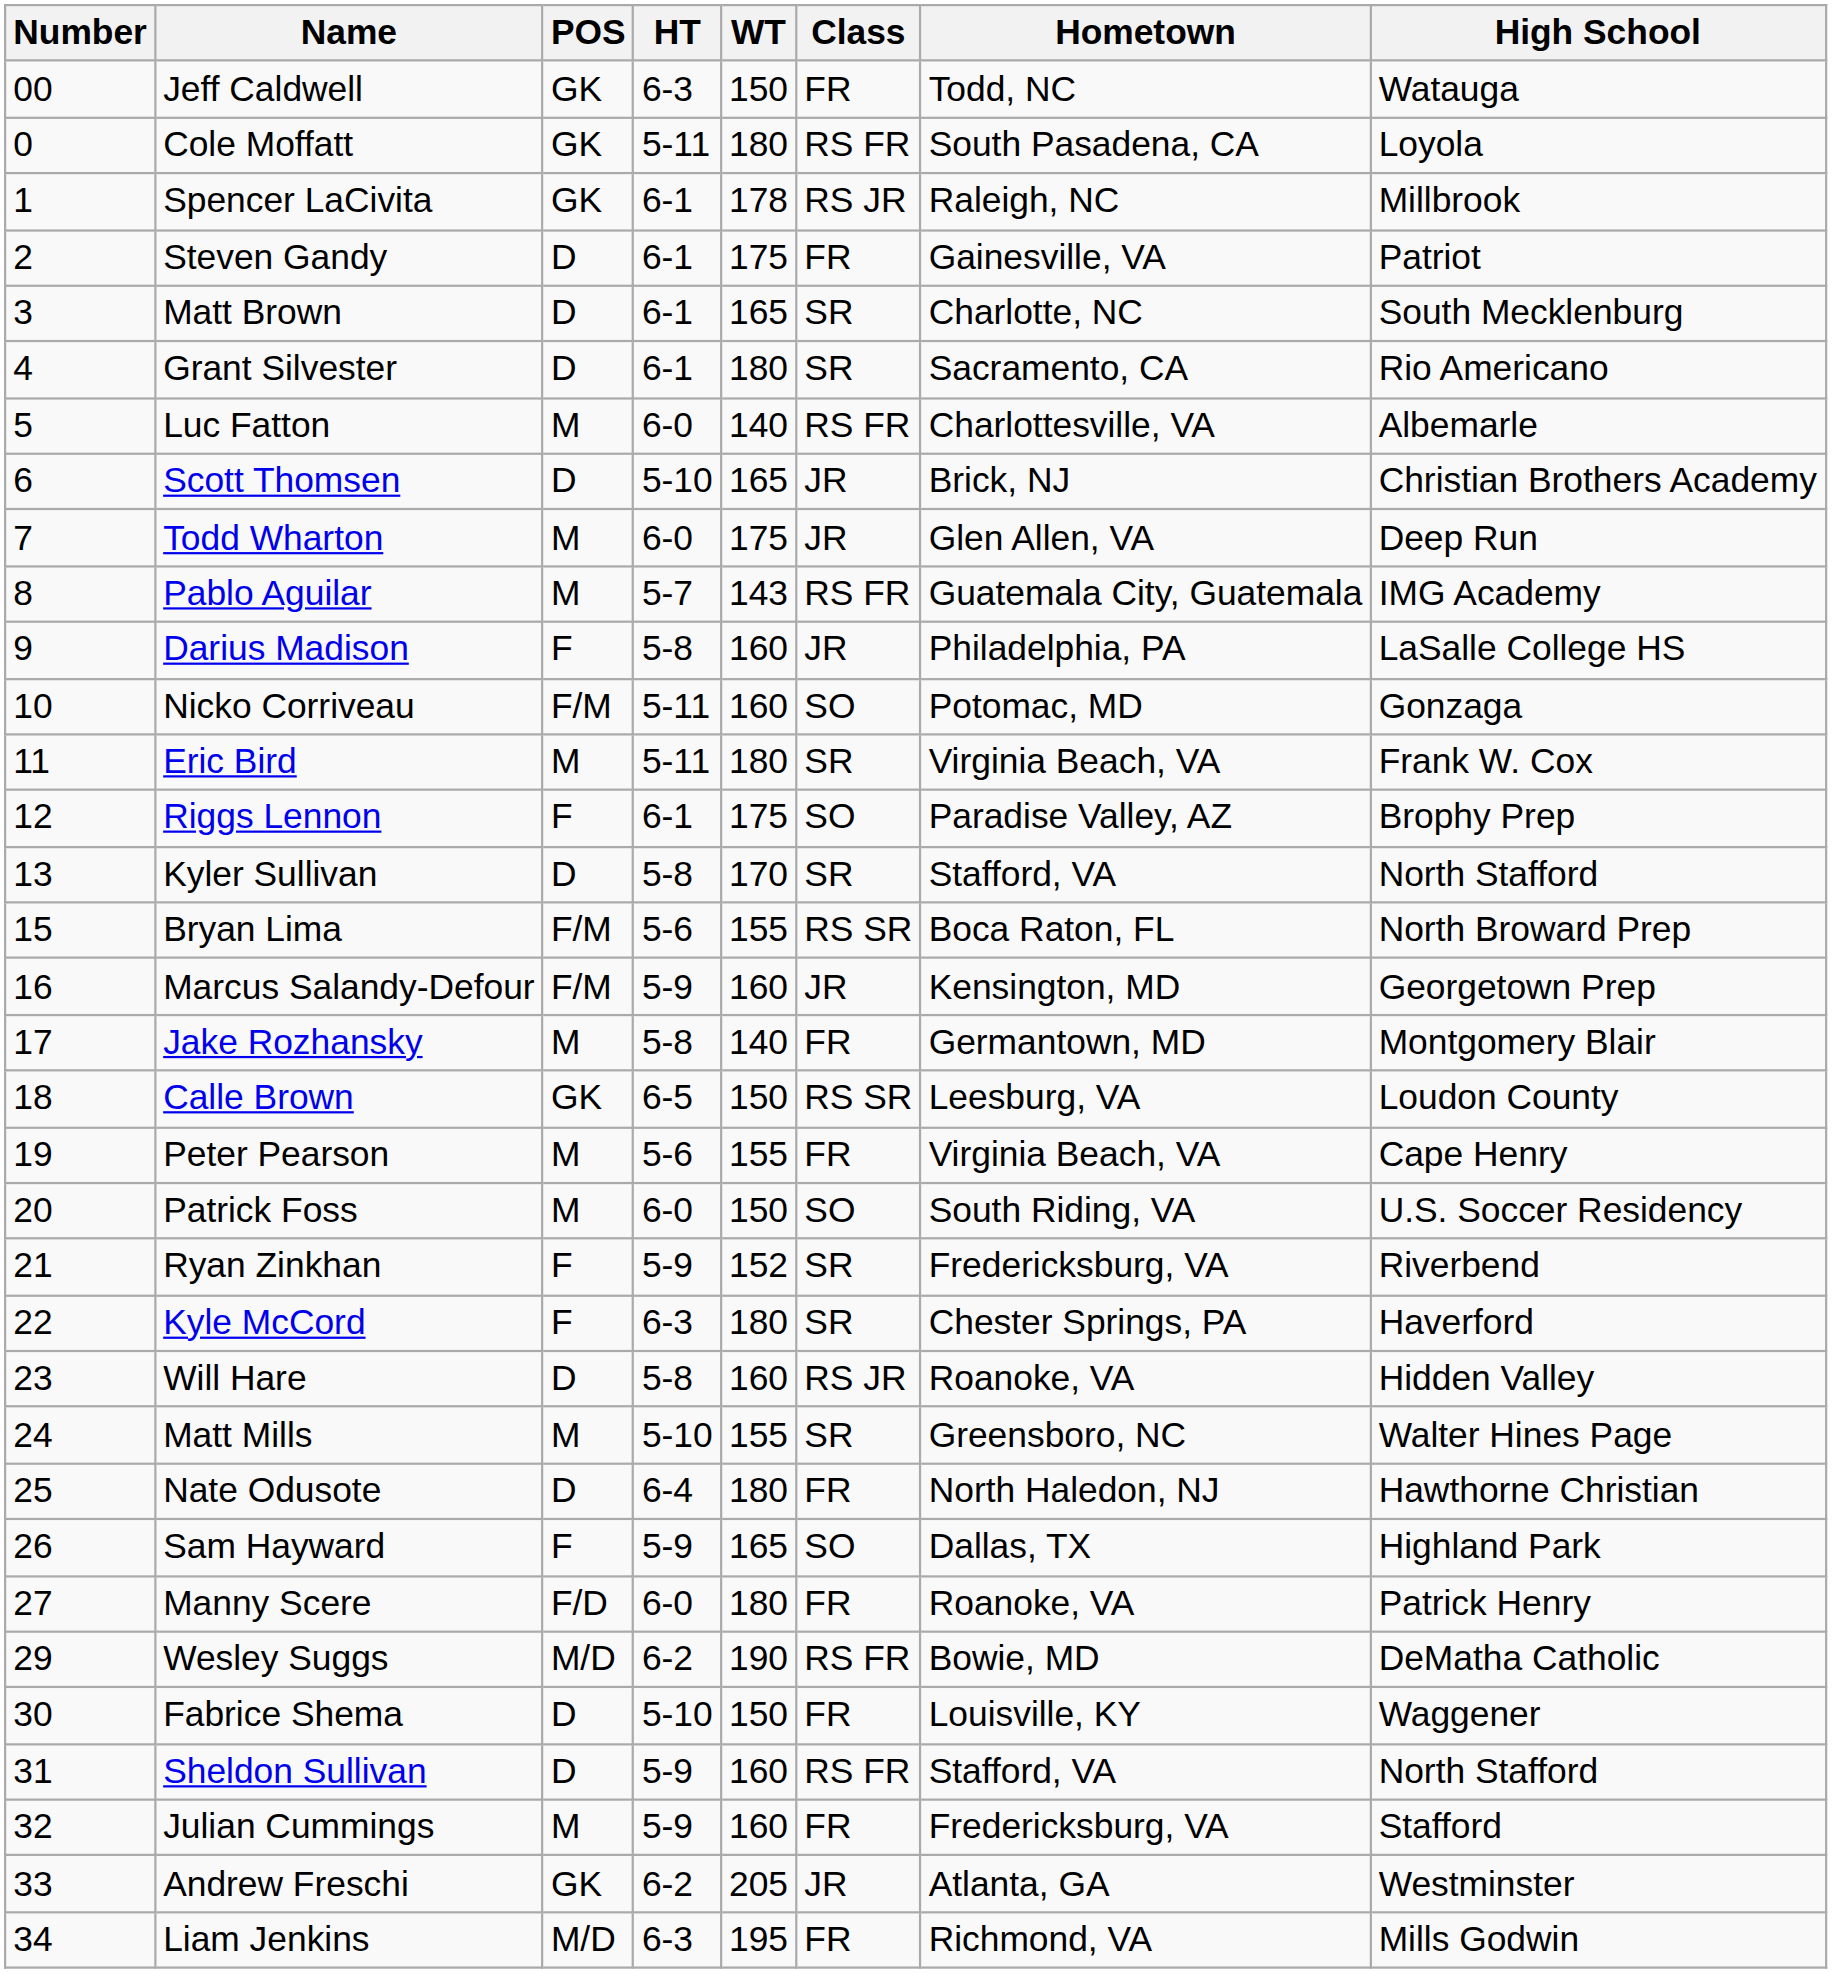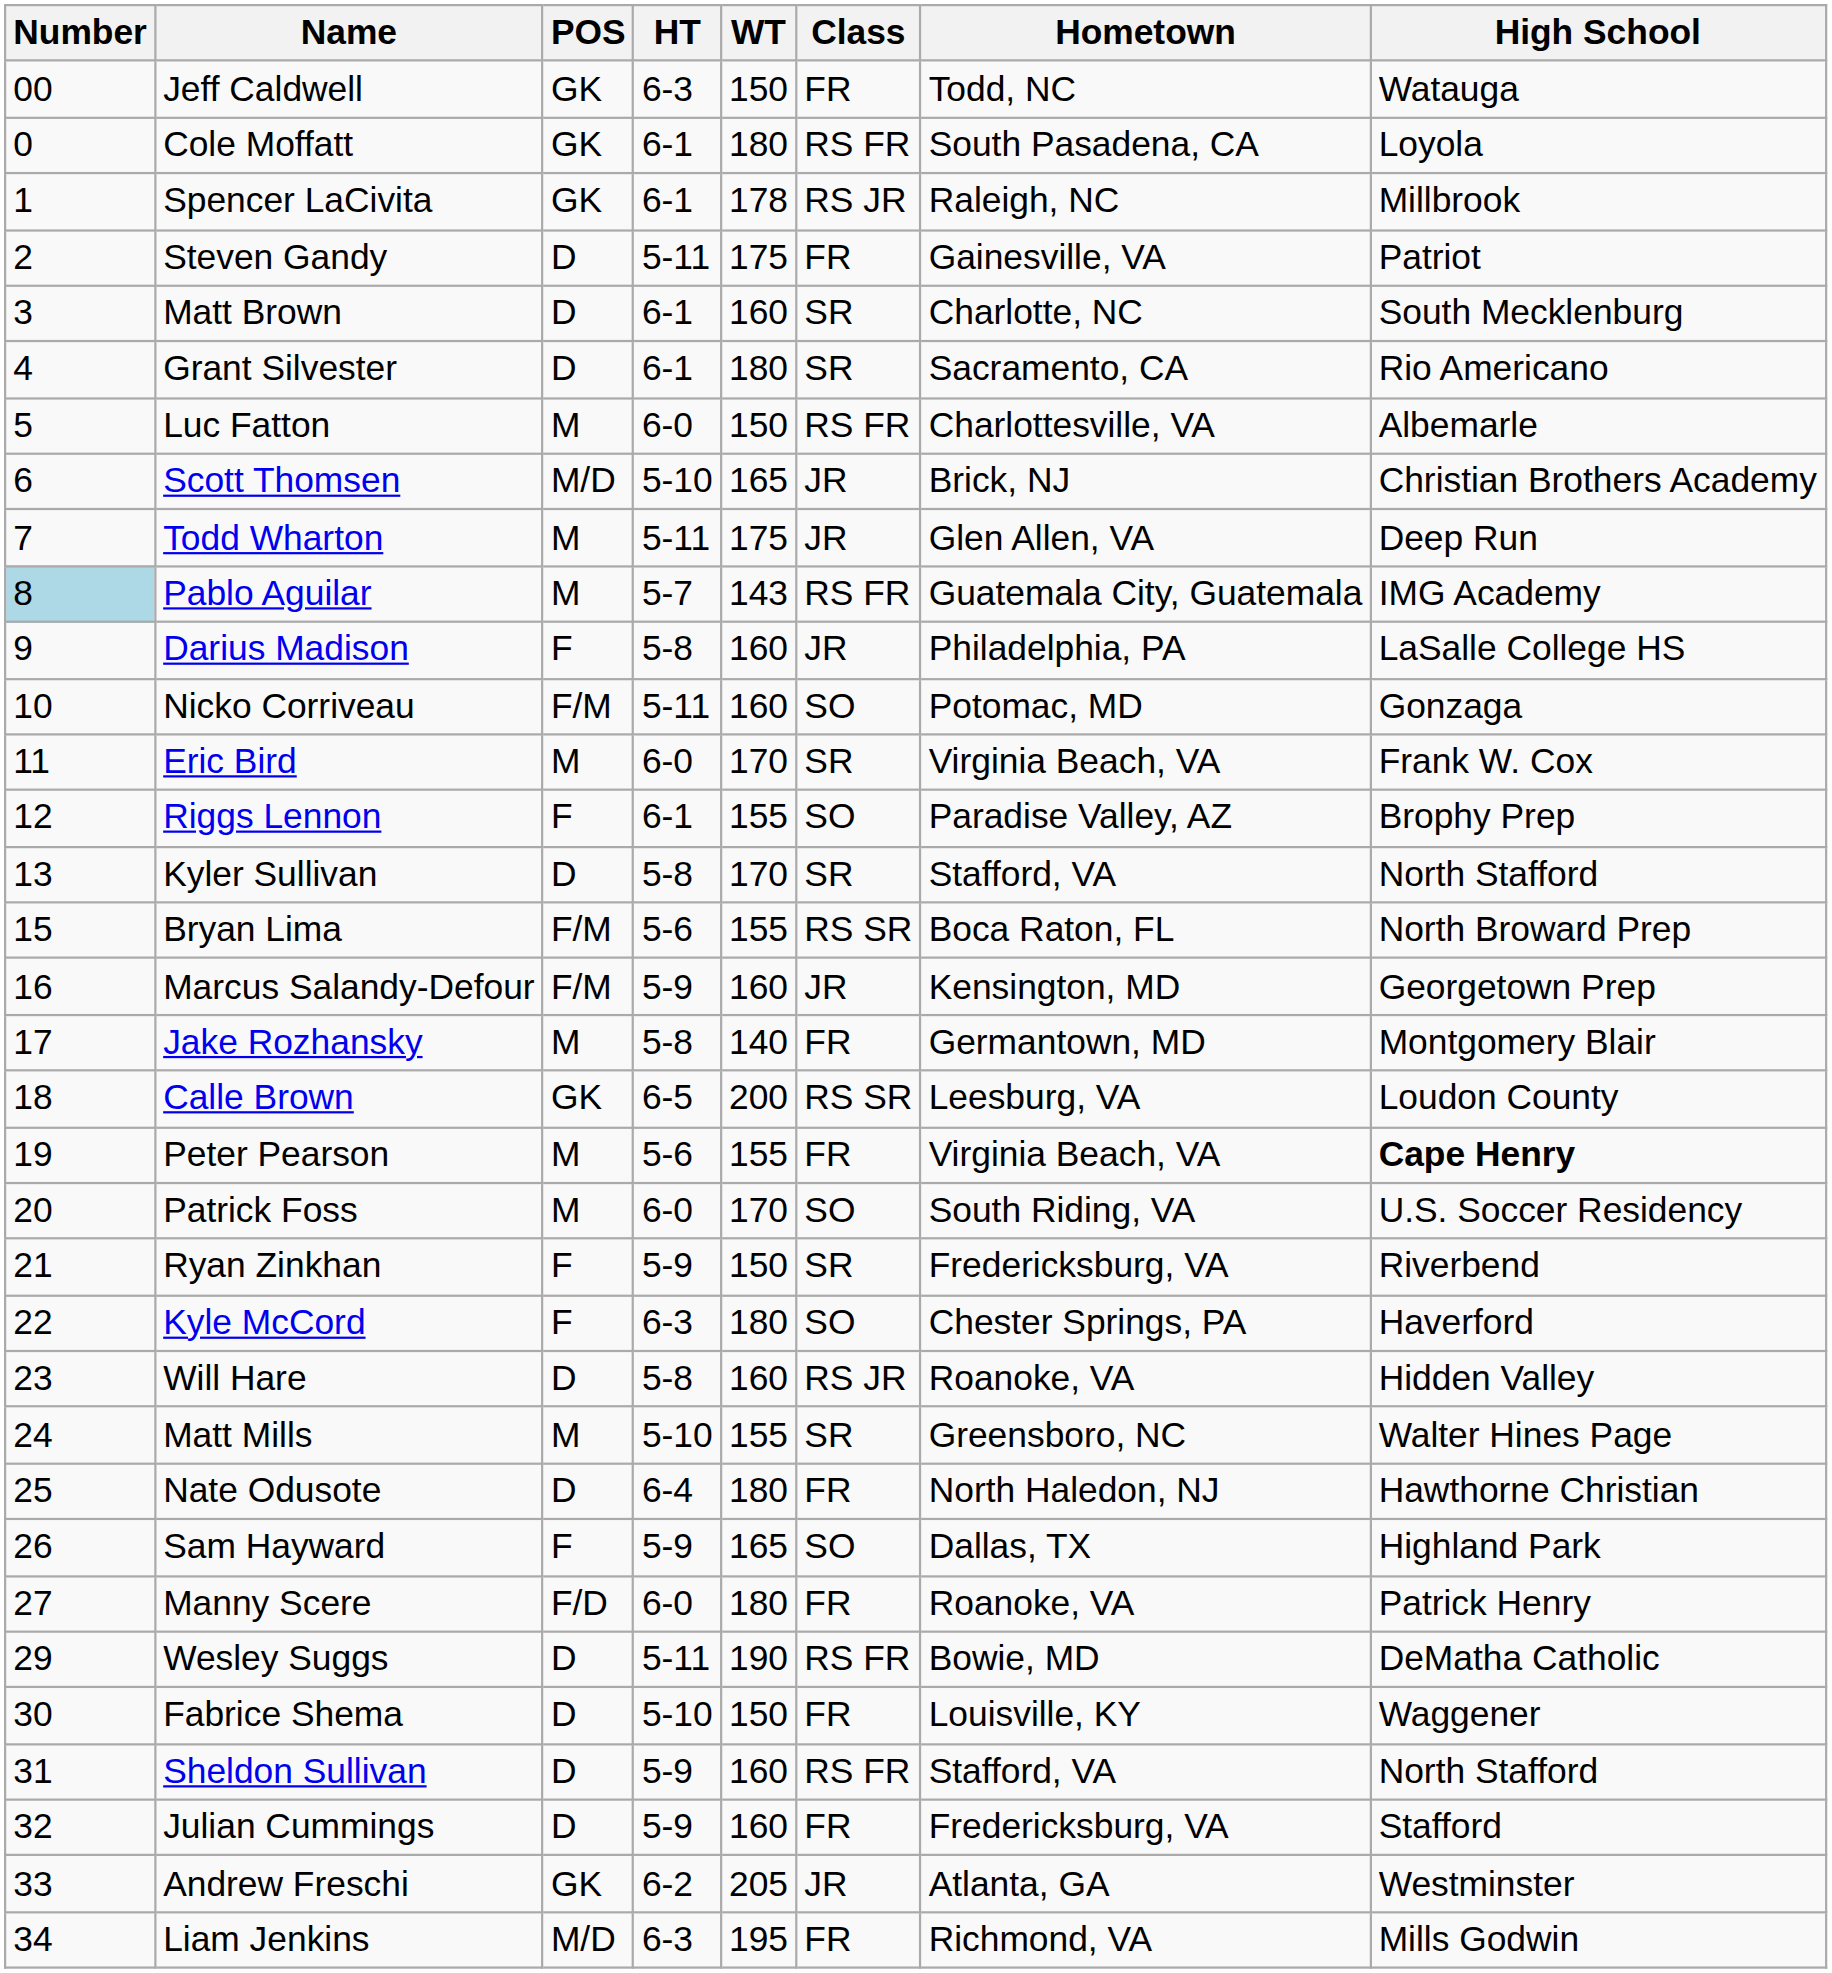 <table class="wikitable">
 <tr>
 <th>Number</th>
 <th>Name</th>
 <th>POS</th>
 <th>HT</th>
 <th>WT</th>
 <th>Class</th>
 <th>Hometown</th>
 <th>High School</th>
 </tr>
 <tr>
 <td>00</td>
 <td>Jeff Caldwell</td>
 <td>GK</td>
 <td>6-3</td>
 <td>150</td>
 <td>FR</td>
 <td>Todd, NC</td>
 <td>Watauga</td>
 </tr>
 <tr>
 <td>0</td>
 <td>Cole Moffatt</td>
 <td>GK</td>
-<td>5-11</td>
+<td>6-1</td>
 <td>180</td>
 <td>RS FR</td>
 <td>South Pasadena, CA</td>
 <td>Loyola</td>
 </tr>
 <tr>
 <td>1</td>
 <td>Spencer LaCivita</td>
 <td>GK</td>
 <td>6-1</td>
 <td>178</td>
 <td>RS JR</td>
 <td>Raleigh, NC</td>
 <td>Millbrook</td>
 </tr>
 <tr>
 <td>2</td>
 <td>Steven Gandy</td>
 <td>D</td>
-<td>6-1</td>
+<td>5-11</td>
 <td>175</td>
 <td>FR</td>
 <td>Gainesville, VA</td>
 <td>Patriot</td>
 </tr>
 <tr>
 <td>3</td>
 <td>Matt Brown</td>
 <td>D</td>
 <td>6-1</td>
-<td>165</td>
+<td>160</td>
 <td>SR</td>
 <td>Charlotte, NC</td>
 <td>South Mecklenburg</td>
 </tr>
 <tr>
 <td>4</td>
 <td>Grant Silvester</td>
 <td>D</td>
 <td>6-1</td>
 <td>180</td>
 <td>SR</td>
 <td>Sacramento, CA</td>
 <td>Rio Americano</td>
 </tr>
 <tr>
 <td>5</td>
 <td>Luc Fatton</td>
 <td>M</td>
 <td>6-0</td>
-<td>140</td>
+<td>150</td>
 <td>RS FR</td>
 <td>Charlottesville, VA</td>
 <td>Albemarle</td>
 </tr>
 <tr>
 <td>6</td>
 <td><a href='#'>Scott Thomsen</a></td>
-<td>D</td>
+<td>M/D</td>
 <td>5-10</td>
 <td>165</td>
 <td>JR</td>
 <td>Brick, NJ</td>
 <td>Christian Brothers Academy</td>
 </tr>
 <tr>
 <td>7</td>
 <td><a href='#'>Todd Wharton</a></td>
 <td>M</td>
-<td>6-0</td>
+<td>5-11</td>
 <td>175</td>
 <td>JR</td>
 <td>Glen Allen, VA</td>
 <td>Deep Run</td>
 </tr>
 <tr>
-<td>8</td>
+<td style="background: lightblue;">8</td>
 <td><a href='#'>Pablo Aguilar</a></td>
 <td>M</td>
 <td>5-7</td>
 <td>143</td>
 <td>RS FR</td>
 <td>Guatemala City, Guatemala</td>
 <td>IMG Academy</td>
 </tr>
 <tr>
 <td>9</td>
 <td><a href='#'>Darius Madison</a></td>
 <td>F</td>
 <td>5-8</td>
 <td>160</td>
 <td>JR</td>
 <td>Philadelphia, PA</td>
 <td>LaSalle College HS</td>
 </tr>
 <tr>
 <td>10</td>
 <td>Nicko Corriveau</td>
 <td>F/M</td>
 <td>5-11</td>
 <td>160</td>
 <td>SO</td>
 <td>Potomac, MD</td>
 <td>Gonzaga</td>
 </tr>
 <tr>
 <td>11</td>
 <td><a href='#'>Eric Bird</a></td>
 <td>M</td>
-<td>5-11</td>
-<td>180</td>
+<td>6-0</td>
+<td>170</td>
 <td>SR</td>
 <td>Virginia Beach, VA</td>
 <td>Frank W. Cox</td>
 </tr>
 <tr>
 <td>12</td>
 <td><a href='#'>Riggs Lennon</a></td>
 <td>F</td>
 <td>6-1</td>
-<td>175</td>
+<td>155</td>
 <td>SO</td>
 <td>Paradise Valley, AZ</td>
 <td>Brophy Prep</td>
 </tr>
 <tr>
 <td>13</td>
 <td>Kyler Sullivan</td>
 <td>D</td>
 <td>5-8</td>
 <td>170</td>
 <td>SR</td>
 <td>Stafford, VA</td>
 <td>North Stafford</td>
 </tr>
 <tr>
 <td>15</td>
 <td>Bryan Lima</td>
 <td>F/M</td>
 <td>5-6</td>
 <td>155</td>
 <td>RS SR</td>
 <td>Boca Raton, FL</td>
 <td>North Broward Prep</td>
 </tr>
 <tr>
 <td>16</td>
 <td>Marcus Salandy-Defour</td>
 <td>F/M</td>
 <td>5-9</td>
 <td>160</td>
 <td>JR</td>
 <td>Kensington, MD</td>
 <td>Georgetown Prep</td>
 </tr>
 <tr>
 <td>17</td>
 <td><a href='#'>Jake Rozhansky</a></td>
 <td>M</td>
 <td>5-8</td>
 <td>140</td>
 <td>FR</td>
 <td>Germantown, MD</td>
 <td>Montgomery Blair</td>
 </tr>
 <tr>
 <td>18</td>
 <td><a href='#'>Calle Brown</a></td>
 <td>GK</td>
 <td>6-5</td>
-<td>150</td>
+<td>200</td>
 <td>RS SR</td>
 <td>Leesburg, VA</td>
 <td>Loudon County</td>
 </tr>
 <tr>
 <td>19</td>
 <td>Peter Pearson</td>
 <td>M</td>
 <td>5-6</td>
 <td>155</td>
 <td>FR</td>
 <td>Virginia Beach, VA</td>
-<td>Cape Henry</td>
+<td><strong>Cape Henry</strong></td>
 </tr>
 <tr>
 <td>20</td>
 <td>Patrick Foss</td>
 <td>M</td>
 <td>6-0</td>
-<td>150</td>
+<td>170</td>
 <td>SO</td>
 <td>South Riding, VA</td>
 <td>U.S. Soccer Residency</td>
 </tr>
 <tr>
 <td>21</td>
 <td>Ryan Zinkhan</td>
 <td>F</td>
 <td>5-9</td>
-<td>152</td>
+<td>150</td>
 <td>SR</td>
 <td>Fredericksburg, VA</td>
 <td>Riverbend</td>
 </tr>
 <tr>
 <td>22</td>
 <td><a href='#'>Kyle McCord</a></td>
 <td>F</td>
 <td>6-3</td>
 <td>180</td>
-<td>SR</td>
+<td>SO</td>
 <td>Chester Springs, PA</td>
 <td>Haverford</td>
 </tr>
 <tr>
 <td>23</td>
 <td>Will Hare</td>
 <td>D</td>
 <td>5-8</td>
 <td>160</td>
 <td>RS JR</td>
 <td>Roanoke, VA</td>
 <td>Hidden Valley</td>
 </tr>
 <tr>
 <td>24</td>
 <td>Matt Mills</td>
 <td>M</td>
 <td>5-10</td>
 <td>155</td>
 <td>SR</td>
 <td>Greensboro, NC</td>
 <td>Walter Hines Page</td>
 </tr>
 <tr>
 <td>25</td>
 <td>Nate Odusote</td>
 <td>D</td>
 <td>6-4</td>
 <td>180</td>
 <td>FR</td>
 <td>North Haledon, NJ</td>
 <td>Hawthorne Christian</td>
 </tr>
 <tr>
 <td>26</td>
 <td>Sam Hayward</td>
 <td>F</td>
 <td>5-9</td>
 <td>165</td>
 <td>SO</td>
 <td>Dallas, TX</td>
 <td>Highland Park</td>
 </tr>
 <tr>
 <td>27</td>
 <td>Manny Scere</td>
 <td>F/D</td>
 <td>6-0</td>
 <td>180</td>
 <td>FR</td>
 <td>Roanoke, VA</td>
 <td>Patrick Henry</td>
 </tr>
 <tr>
 <td>29</td>
 <td>Wesley Suggs</td>
-<td>M/D</td>
-<td>6-2</td>
+<td>D</td>
+<td>5-11</td>
 <td>190</td>
 <td>RS FR</td>
 <td>Bowie, MD</td>
 <td>DeMatha Catholic</td>
 </tr>
 <tr>
 <td>30</td>
 <td>Fabrice Shema</td>
 <td>D</td>
 <td>5-10</td>
 <td>150</td>
 <td>FR</td>
 <td>Louisville, KY</td>
 <td>Waggener</td>
 </tr>
 <tr>
 <td>31</td>
 <td><a href='#'>Sheldon Sullivan</a></td>
 <td>D</td>
 <td>5-9</td>
 <td>160</td>
 <td>RS FR</td>
 <td>Stafford, VA</td>
 <td>North Stafford</td>
 </tr>
 <tr>
 <td>32</td>
 <td>Julian Cummings</td>
-<td>M</td>
+<td>D</td>
 <td>5-9</td>
 <td>160</td>
 <td>FR</td>
 <td>Fredericksburg, VA</td>
 <td>Stafford</td>
 </tr>
 <tr>
 <td>33</td>
 <td>Andrew Freschi</td>
 <td>GK</td>
 <td>6-2</td>
 <td>205</td>
 <td>JR</td>
 <td>Atlanta, GA</td>
 <td>Westminster</td>
 </tr>
 <tr>
 <td>34</td>
 <td>Liam Jenkins</td>
 <td>M/D</td>
 <td>6-3</td>
 <td>195</td>
 <td>FR</td>
 <td>Richmond, VA</td>
 <td>Mills Godwin</td>
 </tr>
 </table>
